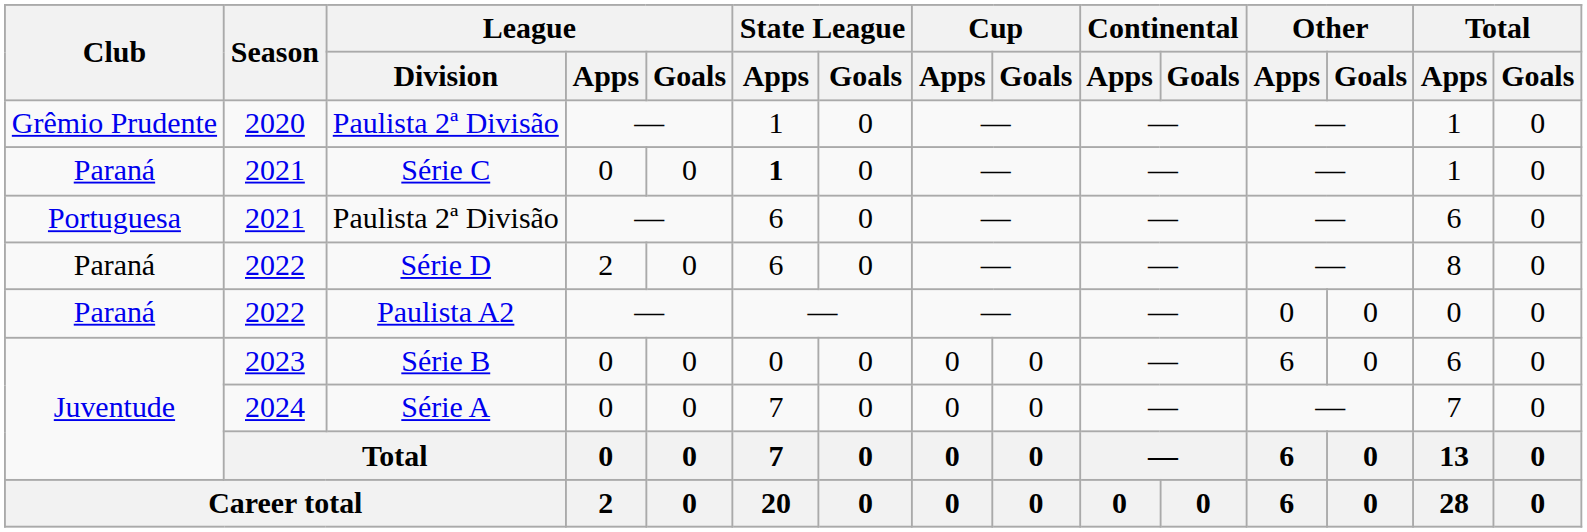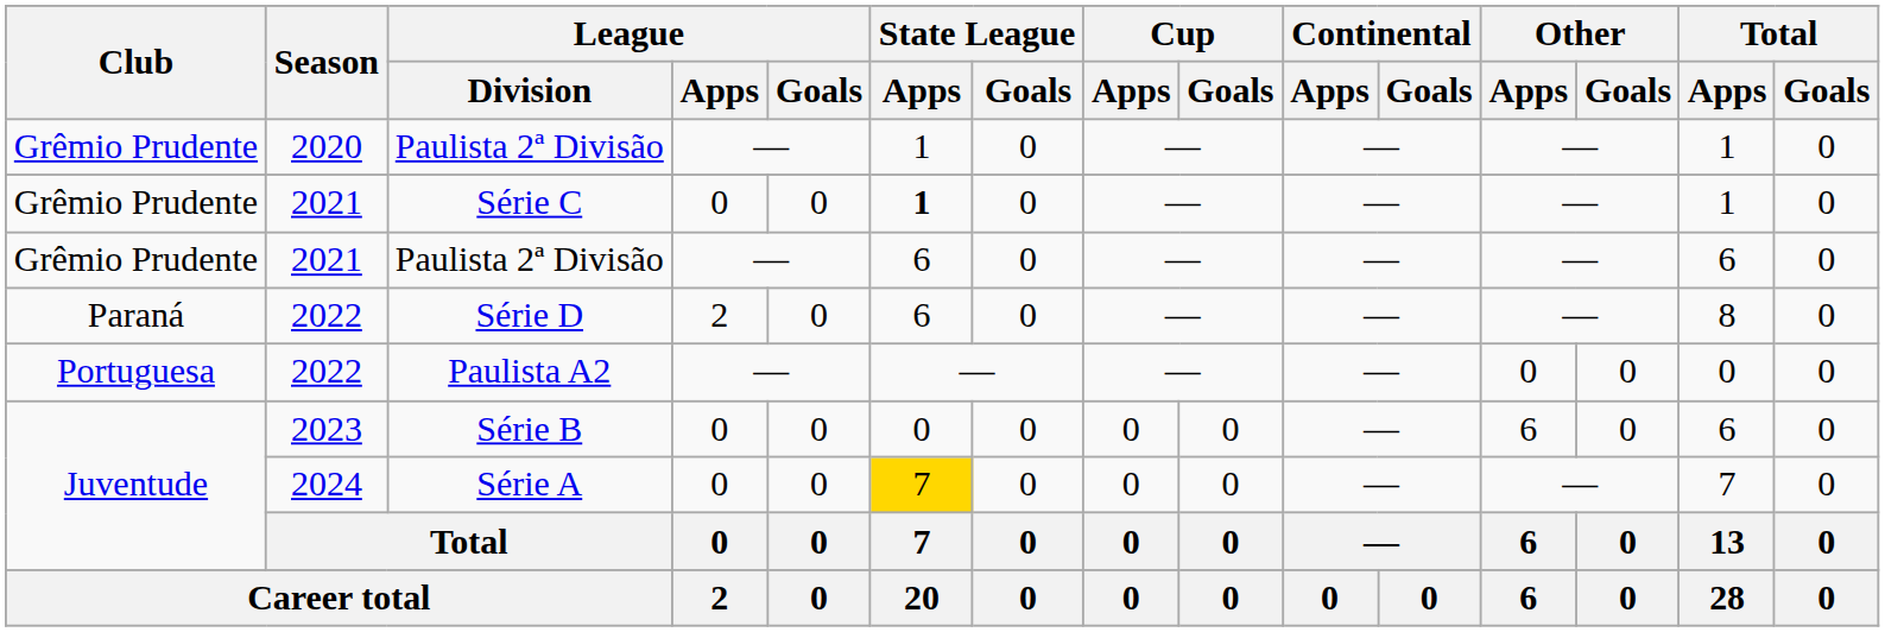 <table class="wikitable" style="text-align: center">
 <tr>
 <th rowspan="2">Club</th>
 <th rowspan="2">Season</th>
 <th colspan="3">League</th>
 <th colspan="2">State League</th>
 <th colspan="2">Cup</th>
 <th colspan="2">Continental</th>
 <th colspan="2">Other</th>
 <th colspan="2">Total</th>
 </tr>
 <tr>
 <th>Division</th>
 <th>Apps</th>
 <th>Goals</th>
 <th>Apps</th>
 <th>Goals</th>
 <th>Apps</th>
 <th>Goals</th>
 <th>Apps</th>
 <th>Goals</th>
 <th>Apps</th>
 <th>Goals</th>
 <th>Apps</th>
 <th>Goals</th>
 </tr>
 <tr>
 <td><a href='#'>Grêmio Prudente</a></td>
 <td><a href='#'>2020</a></td>
 <td><a href='#'>Paulista 2ª Divisão</a></td>
 <td colspan="2">—</td>
 <td>1</td>
 <td>0</td>
 <td colspan="2">—</td>
 <td colspan="2">—</td>
 <td colspan="2">—</td>
 <td>1</td>
 <td>0</td>
 </tr>
 <tr>
-<td><a href='#'>Paraná</a></td>
+<td>Grêmio Prudente</td>
 <td><a href='#'>2021</a></td>
 <td><a href='#'>Série C</a></td>
 <td>0</td>
 <td>0</td>
 <td><strong>1</strong></td>
 <td>0</td>
 <td colspan="2">—</td>
 <td colspan="2">—</td>
 <td colspan="2">—</td>
 <td>1</td>
 <td>0</td>
 </tr>
 <tr>
-<td><a href='#'>Portuguesa</a></td>
+<td>Grêmio Prudente</td>
 <td><a href='#'>2021</a></td>
 <td>Paulista 2ª Divisão</td>
 <td colspan="2">—</td>
 <td>6</td>
 <td>0</td>
 <td colspan="2">—</td>
 <td colspan="2">—</td>
 <td colspan="2">—</td>
 <td>6</td>
 <td>0</td>
 </tr>
 <tr>
 <td>Paraná</td>
 <td><a href='#'>2022</a></td>
 <td><a href='#'>Série D</a></td>
 <td>2</td>
 <td>0</td>
 <td>6</td>
 <td>0</td>
 <td colspan="2">—</td>
 <td colspan="2">—</td>
 <td colspan="2">—</td>
 <td>8</td>
 <td>0</td>
 </tr>
 <tr>
-<td><a href='#'>Paraná</a></td>
+<td><a href='#'>Portuguesa</a></td>
 <td><a href='#'>2022</a></td>
 <td><a href='#'>Paulista A2</a></td>
 <td colspan="2">—</td>
 <td colspan="2">—</td>
 <td colspan="2">—</td>
 <td colspan="2">—</td>
 <td>0</td>
 <td>0</td>
 <td>0</td>
 <td>0</td>
 </tr>
 <tr>
 <td rowspan="3"><a href='#'>Juventude</a></td>
 <td><a href='#'>2023</a></td>
 <td><a href='#'>Série B</a></td>
 <td>0</td>
 <td>0</td>
 <td>0</td>
 <td>0</td>
 <td>0</td>
 <td>0</td>
 <td colspan="2">—</td>
 <td>6</td>
 <td>0</td>
 <td>6</td>
 <td>0</td>
 </tr>
 <tr>
 <td><a href='#'>2024</a></td>
 <td><a href='#'>Série A</a></td>
 <td>0</td>
 <td>0</td>
-<td>7</td>
+<td style="background: gold;">7</td>
 <td>0</td>
 <td>0</td>
 <td>0</td>
 <td colspan="2">—</td>
 <td colspan="2">—</td>
 <td>7</td>
 <td>0</td>
 </tr>
 <tr>
 <th colspan="2">Total</th>
 <th>0</th>
 <th>0</th>
 <th>7</th>
 <th>0</th>
 <th>0</th>
 <th>0</th>
 <th colspan="2">—</th>
 <th>6</th>
 <th>0</th>
 <th>13</th>
 <th>0</th>
 </tr>
 <tr>
 <th colspan="3"><strong>Career total</strong></th>
 <th>2</th>
 <th>0</th>
 <th>20</th>
 <th>0</th>
 <th>0</th>
 <th>0</th>
 <th>0</th>
 <th>0</th>
 <th>6</th>
 <th>0</th>
 <th>28</th>
 <th>0</th>
 </tr>
 </table>
